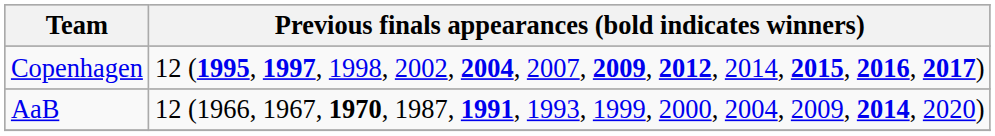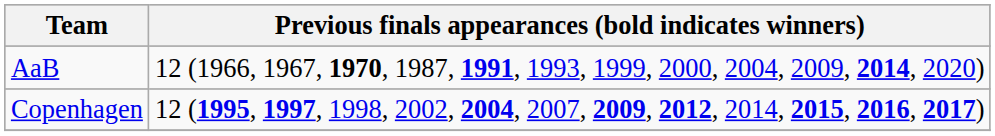 <table class="wikitable">
 <tr>
 <th>Team</th>
 <th>Previous finals appearances (bold indicates winners)</th>
 </tr>
 <tr>
+<td><a href='#'>AaB</a></td>
+<td>12 (1966, 1967, <strong>1970</strong>, 1987, <strong><a href='#'>1991</a></strong>, <a href='#'>1993</a>, <a href='#'>1999</a>, <a href='#'>2000</a>, <a href='#'>2004</a>, <a href='#'>2009</a>, <strong><a href='#'>2014</a></strong>, <a href='#'>2020</a>)</td>
+</tr>
+<tr>
 <td><a href='#'>Copenhagen</a></td>
 <td>12 (<strong><a href='#'>1995</a></strong>, <strong><a href='#'>1997</a></strong>, <a href='#'>1998</a>, <a href='#'>2002</a>, <strong><a href='#'>2004</a></strong>, <a href='#'>2007</a>, <strong><a href='#'>2009</a></strong>, <strong><a href='#'>2012</a></strong>, <a href='#'>2014</a>, <strong><a href='#'>2015</a></strong>, <strong><a href='#'>2016</a></strong>, <strong><a href='#'>2017</a></strong>)</td>
 </tr>
 <tr>
-<td><a href='#'>AaB</a></td>
-<td>12 (1966, 1967, <strong>1970</strong>, 1987, <strong><a href='#'>1991</a></strong>, <a href='#'>1993</a>, <a href='#'>1999</a>, <a href='#'>2000</a>, <a href='#'>2004</a>, <a href='#'>2009</a>, <strong><a href='#'>2014</a></strong>, <a href='#'>2020</a>)</td>
-</tr>
-<tr>
 </tr>
 </table>
